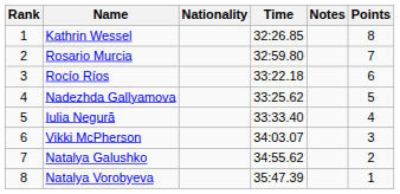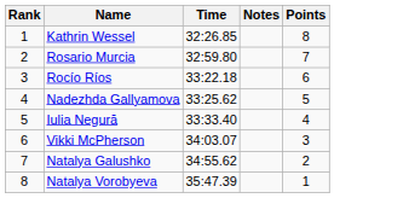 <table class="wikitable sortable" style="text-align:center">
 <tr>
 <th>Rank</th>
 <th>Name</th>
-<th>Nationality</th>
 <th>Time</th>
 <th>Notes</th>
 <th>Points</th>
 </tr>
 <tr>
 <td>1</td>
 <td align=left><a href='#'>Kathrin Wessel</a></td>
-<td align=left></td>
 <td>32:26.85</td>
 <td></td>
 <td>8</td>
 </tr>
 <tr>
 <td>2</td>
 <td align=left><a href='#'>Rosario Murcia</a></td>
-<td align=left></td>
 <td>32:59.80</td>
 <td></td>
 <td>7</td>
 </tr>
 <tr>
 <td>3</td>
 <td align=left><a href='#'>Rocío Ríos</a></td>
-<td align=left></td>
 <td>33:22.18</td>
 <td></td>
 <td>6</td>
 </tr>
 <tr>
 <td>4</td>
 <td align=left><a href='#'>Nadezhda Gallyamova</a></td>
-<td align=left></td>
 <td>33:25.62</td>
 <td></td>
 <td>5</td>
 </tr>
 <tr>
 <td>5</td>
 <td align=left><a href='#'>Iulia Negură</a></td>
-<td align=left></td>
 <td>33:33.40</td>
 <td></td>
 <td>4</td>
 </tr>
 <tr>
 <td>6</td>
 <td align=left><a href='#'>Vikki McPherson</a></td>
-<td align=left></td>
 <td>34:03.07</td>
 <td></td>
 <td>3</td>
 </tr>
 <tr>
 <td>7</td>
 <td align=left><a href='#'>Natalya Galushko</a></td>
-<td align=left></td>
 <td>34:55.62</td>
 <td></td>
 <td>2</td>
 </tr>
 <tr>
 <td>8</td>
 <td align=left><a href='#'>Natalya Vorobyeva</a></td>
-<td align=left></td>
 <td>35:47.39</td>
 <td></td>
 <td>1</td>
 </tr>
 </table>
